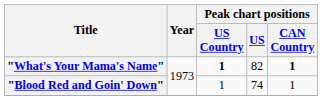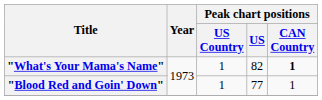 <table class="wikitable plainrowheaders" style="text-align:center;">
 <tr>
 <th scope="col" rowspan = "2">Title</th>
 <th scope="col" rowspan = "2">Year</th>
 <th scope="col" colspan="3">Peak chart positions</th>
 </tr>
 <tr>
 <th><a href='#'>US<br>Country</a><br></th>
 <th><a href='#'>US</a><br></th>
 <th><a href='#'>CAN<br>Country</a><br></th>
 </tr>
 <tr>
 <th scope = "row">"<a href='#'>What's Your Mama's Name</a>"</th>
 <td rowspan = "2">1973</td>
-<td><strong>1</strong></td>
+<td>1</td>
 <td>82</td>
 <td><strong>1</strong></td>
 </tr>
 <tr>
 <th scope = "row">"<a href='#'>Blood Red and Goin' Down</a>"</th>
 <td>1</td>
-<td>74</td>
+<td>77</td>
 <td>1</td>
 </tr>
 <tr>
 </tr>
 </table>
